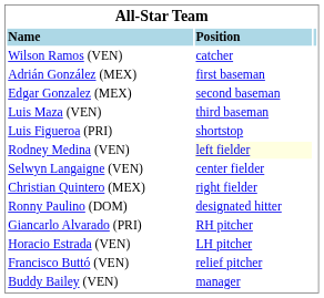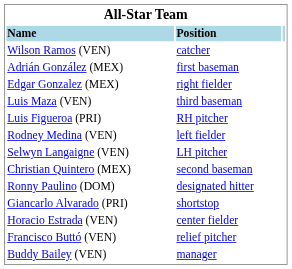 <table cellpadding="1"  style="width:350px; font-size:90%; border:1px solid gray;">
 <tr style="text-align:center; font-size:larger;">
 <td colspan=6><strong>All-Star Team</strong></td>
 </tr>
 <tr style="background:lightblue;">
 <td><strong>Name</strong></td>
 <td><strong>Position</strong></td>
 <td></td>
 </tr>
 <tr>
 <td><a href='#'>Wilson Ramos</a> (VEN)</td>
 <td><a href='#'>catcher</a></td>
 </tr>
 <tr>
 <td><a href='#'>Adrián González</a> (MEX)</td>
 <td><a href='#'>first baseman</a></td>
 </tr>
 <tr>
 <td><a href='#'>Edgar Gonzalez</a> (MEX)</td>
-<td><a href='#'>second baseman</a></td>
+<td><a href='#'>right fielder</a></td>
 </tr>
 <tr>
 <td><a href='#'>Luis Maza</a> (VEN)</td>
 <td><a href='#'>third baseman</a></td>
 </tr>
 <tr>
 <td><a href='#'>Luis Figueroa</a> (PRI)</td>
-<td><a href='#'>shortstop</a></td>
+<td><a href='#'>RH pitcher</a></td>
 </tr>
 <tr>
 <td><a href='#'>Rodney Medina</a> (VEN)</td>
-<td style="background: lightyellow;"><a href='#'>left fielder</a></td>
+<td><a href='#'>left fielder</a></td>
 </tr>
 <tr>
 <td><a href='#'>Selwyn Langaigne</a> (VEN)</td>
-<td><a href='#'>center fielder</a></td>
+<td><a href='#'>LH pitcher</a></td>
 </tr>
 <tr>
 <td><a href='#'>Christian Quintero</a> (MEX)</td>
-<td><a href='#'>right fielder</a></td>
+<td><a href='#'>second baseman</a></td>
 </tr>
 <tr>
 <td><a href='#'>Ronny Paulino</a> (DOM)</td>
 <td><a href='#'>designated hitter</a></td>
 </tr>
 <tr>
 <td><a href='#'>Giancarlo Alvarado</a> (PRI)</td>
-<td><a href='#'>RH pitcher</a></td>
+<td><a href='#'>shortstop</a></td>
 </tr>
 <tr>
 <td><a href='#'>Horacio Estrada</a> (VEN)</td>
-<td><a href='#'>LH pitcher</a></td>
+<td><a href='#'>center fielder</a></td>
 </tr>
 <tr>
 <td><a href='#'>Francisco Buttó</a> (VEN)</td>
 <td><a href='#'>relief pitcher</a></td>
 </tr>
 <tr>
 <td><a href='#'>Buddy Bailey</a> (VEN)</td>
 <td><a href='#'>manager</a></td>
 </tr>
 </table>
